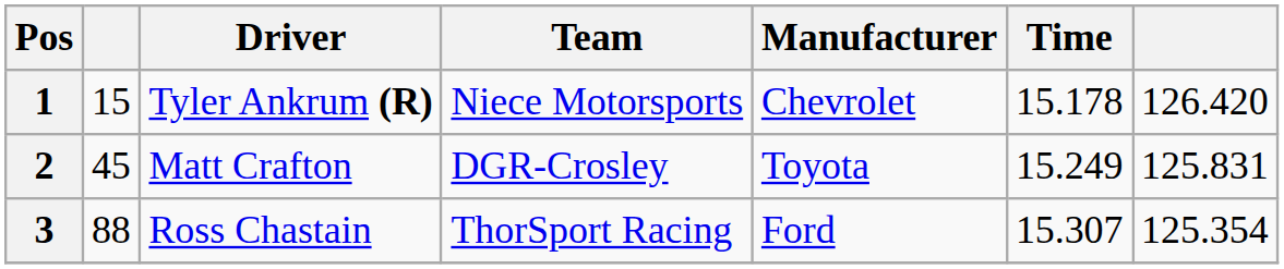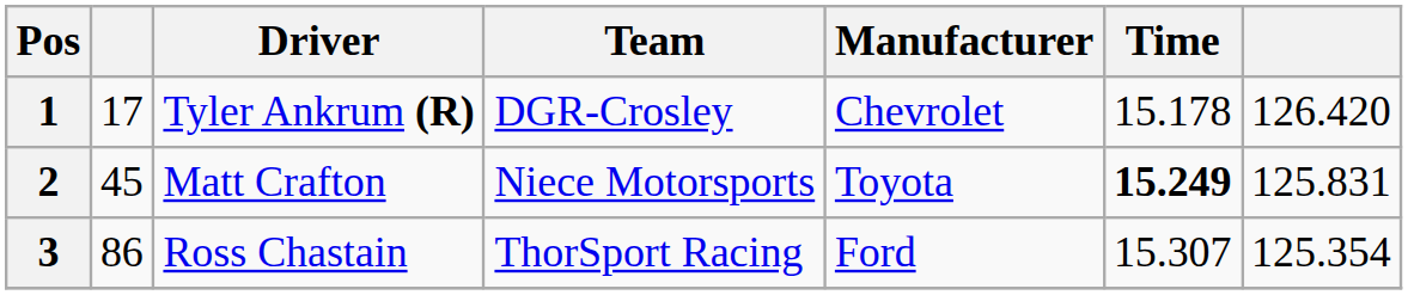 <table class="wikitable" style="font-size:95%">
 <tr>
 <th>Pos</th>
 <th></th>
 <th>Driver</th>
 <th>Team</th>
 <th>Manufacturer</th>
 <th>Time</th>
 <th></th>
 </tr>
 <tr>
 <th>1</th>
-<td>15</td>
+<td>17</td>
 <td><a href='#'>Tyler Ankrum</a> <strong>(R)</strong></td>
-<td><a href='#'>Niece Motorsports</a></td>
+<td><a href='#'>DGR-Crosley</a></td>
 <td><a href='#'>Chevrolet</a></td>
 <td>15.178</td>
 <td>126.420</td>
 </tr>
 <tr>
 <th>2</th>
 <td>45</td>
 <td><a href='#'>Matt Crafton</a></td>
-<td><a href='#'>DGR-Crosley</a></td>
+<td><a href='#'>Niece Motorsports</a></td>
 <td><a href='#'>Toyota</a></td>
-<td>15.249</td>
+<td><strong>15.249</strong></td>
 <td>125.831</td>
 </tr>
 <tr>
 <th>3</th>
-<td>88</td>
+<td>86</td>
 <td><a href='#'>Ross Chastain</a></td>
 <td><a href='#'>ThorSport Racing</a></td>
 <td><a href='#'>Ford</a></td>
 <td>15.307</td>
 <td>125.354</td>
 </tr>
 <tr>
 </tr>
 </table>
